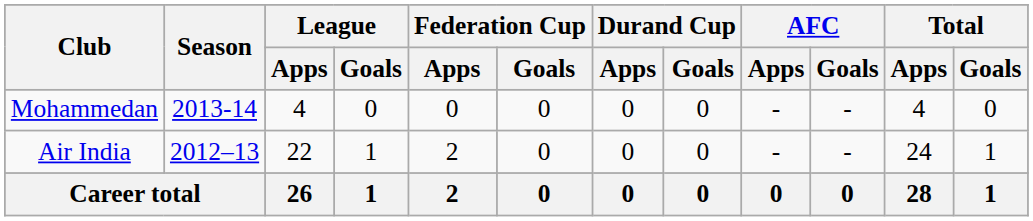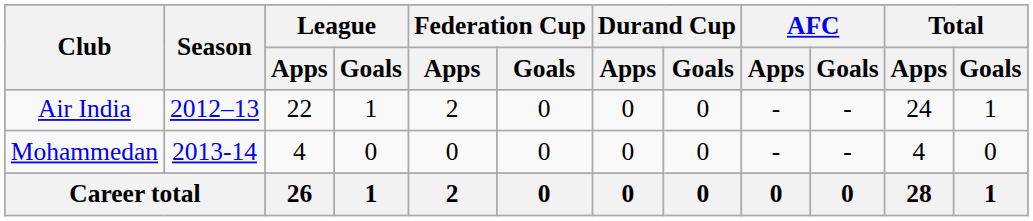 <table class="wikitable" style="font-size:90%; text-align:center;">
 <tr>
 <th rowspan="2">Club</th>
 <th rowspan="2">Season</th>
 <th colspan="2">League</th>
 <th colspan="2">Federation Cup</th>
 <th colspan="2">Durand Cup</th>
 <th colspan="2"><a href='#'>AFC</a></th>
 <th colspan="2">Total</th>
 </tr>
 <tr>
 <th>Apps</th>
 <th>Goals</th>
 <th>Apps</th>
 <th>Goals</th>
 <th>Apps</th>
 <th>Goals</th>
 <th>Apps</th>
 <th>Goals</th>
 <th>Apps</th>
 <th>Goals</th>
 </tr>
 <tr>
+<td><a href='#'>Air India</a></td>
+<td><a href='#'>2012–13</a></td>
+<td>22</td>
+<td>1</td>
+<td>2</td>
+<td>0</td>
+<td>0</td>
+<td>0</td>
+<td>-</td>
+<td>-</td>
+<td>24</td>
+<td>1</td>
+</tr>
+<tr>
 <td><a href='#'>Mohammedan</a></td>
 <td><a href='#'>2013-14</a></td>
 <td>4</td>
 <td>0</td>
 <td>0</td>
 <td>0</td>
 <td>0</td>
 <td>0</td>
 <td>-</td>
 <td>-</td>
 <td>4</td>
 <td>0</td>
-</tr>
-<tr>
-<td><a href='#'>Air India</a></td>
-<td><a href='#'>2012–13</a></td>
-<td>22</td>
-<td>1</td>
-<td>2</td>
-<td>0</td>
-<td>0</td>
-<td>0</td>
-<td>-</td>
-<td>-</td>
-<td>24</td>
-<td>1</td>
 </tr>
 <tr>
 <th colspan="2">Career total</th>
 <th>26</th>
 <th>1</th>
 <th>2</th>
 <th>0</th>
 <th>0</th>
 <th>0</th>
 <th>0</th>
 <th>0</th>
 <th>28</th>
 <th>1</th>
 </tr>
 </table>
